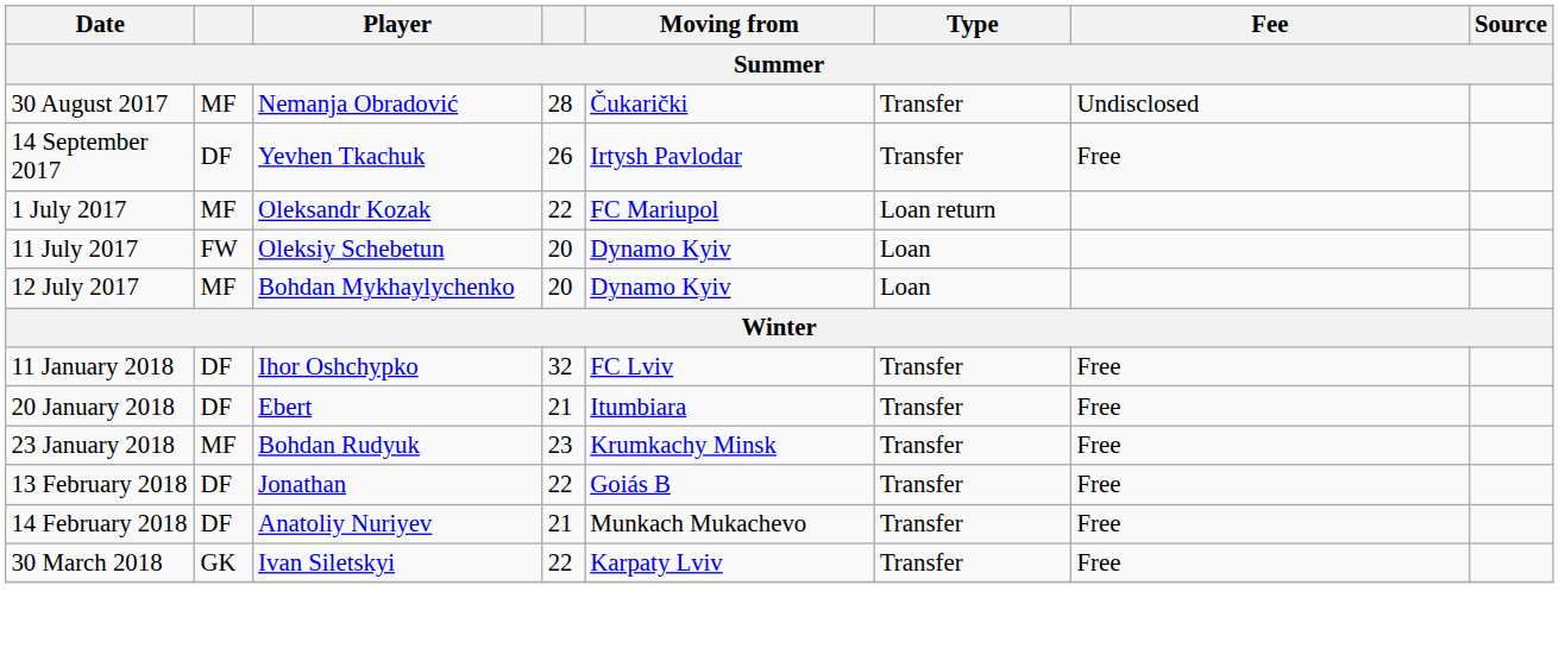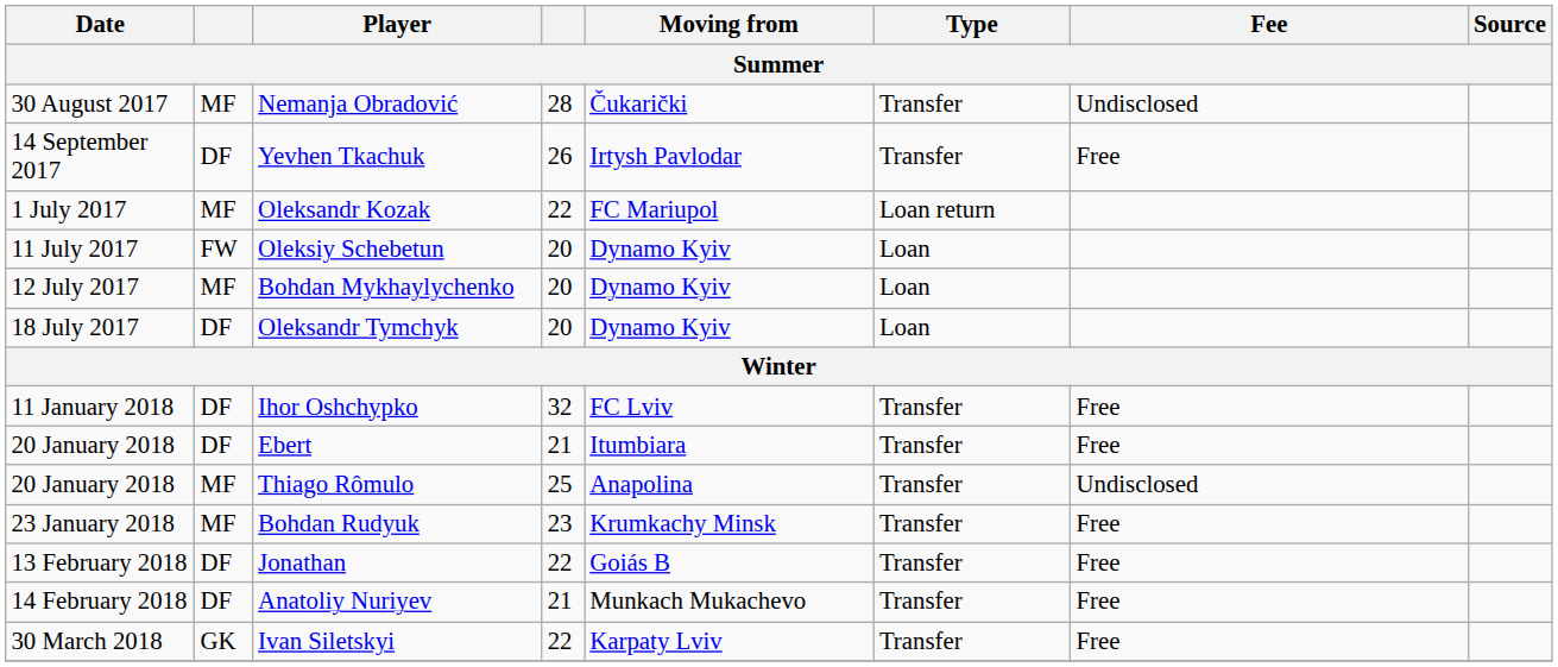 <table class="wikitable sortable">
 <tr>
 <th style="width:115px;">Date</th>
 <th style="width:30px;"></th>
 <th style="width:180px;">Player</th>
 <th style="width:20px;"></th>
 <th style="width:180px;">Moving from</th>
 <th style="width:120px;" class="unsortable">Type</th>
 <th style="width:250px;" class="unsortable">Fee</th>
 <th style="width:20px;">Source</th>
 </tr>
 <tr>
 <th colspan=8>Summer</th>
 </tr>
 <tr>
 <td>30 August 2017</td>
 <td>MF</td>
 <td> <a href='#'>Nemanja Obradović</a></td>
 <td>28</td>
 <td> <a href='#'>Čukarički</a></td>
 <td>Transfer</td>
 <td>Undisclosed</td>
 <td></td>
 </tr>
 <tr>
 <td>14 September 2017</td>
 <td>DF</td>
 <td> <a href='#'>Yevhen Tkachuk</a></td>
 <td>26</td>
 <td> <a href='#'>Irtysh Pavlodar</a></td>
 <td>Transfer</td>
 <td>Free</td>
 <td></td>
 </tr>
 <tr>
 <td>1 July 2017</td>
 <td>MF</td>
 <td> <a href='#'>Oleksandr Kozak</a></td>
 <td>22</td>
 <td> <a href='#'>FC Mariupol</a></td>
 <td>Loan return</td>
 <td></td>
 <td></td>
 </tr>
 <tr>
 <td>11 July 2017</td>
 <td>FW</td>
 <td> <a href='#'>Oleksiy Schebetun</a></td>
 <td>20</td>
 <td> <a href='#'>Dynamo Kyiv</a></td>
 <td>Loan</td>
 <td></td>
 <td></td>
 </tr>
 <tr>
 <td>12 July 2017</td>
 <td>MF</td>
 <td> <a href='#'>Bohdan Mykhaylychenko</a></td>
 <td>20</td>
 <td> <a href='#'>Dynamo Kyiv</a></td>
 <td>Loan</td>
 <td></td>
 <td></td>
 </tr>
 <tr>
+<td>18 July 2017</td>
+<td>DF</td>
+<td> <a href='#'>Oleksandr Tymchyk</a></td>
+<td>20</td>
+<td> <a href='#'>Dynamo Kyiv</a></td>
+<td>Loan</td>
+<td></td>
+<td></td>
+</tr>
+<tr>
 <th colspan=8>Winter</th>
 </tr>
 <tr>
 <td>11 January 2018</td>
 <td>DF</td>
 <td> <a href='#'>Ihor Oshchypko</a></td>
 <td>32</td>
 <td> <a href='#'>FC Lviv</a></td>
 <td>Transfer</td>
 <td>Free</td>
 <td></td>
 </tr>
 <tr>
 <td>20 January 2018</td>
 <td>DF</td>
 <td> <a href='#'>Ebert</a></td>
 <td>21</td>
 <td> <a href='#'>Itumbiara</a></td>
 <td>Transfer</td>
 <td>Free</td>
+<td></td>
+</tr>
+<tr>
+<td>20 January 2018</td>
+<td>MF</td>
+<td> <a href='#'>Thiago Rômulo</a></td>
+<td>25</td>
+<td> <a href='#'>Anapolina</a></td>
+<td>Transfer</td>
+<td>Undisclosed</td>
 <td></td>
 </tr>
 <tr>
 <td>23 January 2018</td>
 <td>MF</td>
 <td> <a href='#'>Bohdan Rudyuk</a></td>
 <td>23</td>
 <td> <a href='#'>Krumkachy Minsk</a></td>
 <td>Transfer</td>
 <td>Free</td>
 <td></td>
 </tr>
 <tr>
 <td>13 February 2018</td>
 <td>DF</td>
 <td> <a href='#'>Jonathan</a></td>
 <td>22</td>
 <td> <a href='#'>Goiás B</a></td>
 <td>Transfer</td>
 <td>Free</td>
 <td></td>
 </tr>
 <tr>
 <td>14 February 2018</td>
 <td>DF</td>
 <td> <a href='#'>Anatoliy Nuriyev</a></td>
 <td>21</td>
 <td> Munkach Mukachevo</td>
 <td>Transfer</td>
 <td>Free</td>
 <td></td>
 </tr>
 <tr>
 <td>30 March 2018</td>
 <td>GK</td>
 <td> <a href='#'>Ivan Siletskyi</a></td>
 <td>22</td>
 <td> <a href='#'>Karpaty Lviv</a></td>
 <td>Transfer</td>
 <td>Free</td>
 <td></td>
 </tr>
 <tr>
 </tr>
 </table>
